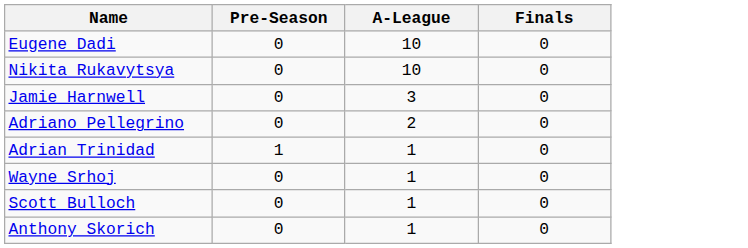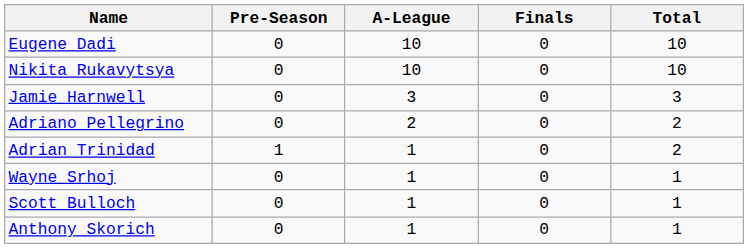 <table class="wikitable sortable" style="text-align: center;">
 <tr>
 <th width=160>Name</th>
 <th width=100>Pre-Season</th>
 <th width=100>A-League</th>
 <th width=100>Finals</th>
+<th width=100>Total</th>
 </tr>
 <tr>
 <td style="text-align:left;"> <a href='#'>Eugene Dadi</a></td>
 <td>0</td>
 <td>10</td>
 <td>0</td>
+<td>10</td>
 </tr>
 <tr>
 <td style="text-align:left;"> <a href='#'>Nikita Rukavytsya</a></td>
 <td>0</td>
 <td>10</td>
 <td>0</td>
+<td>10</td>
 </tr>
 <tr>
 <td style="text-align:left;"> <a href='#'>Jamie Harnwell</a></td>
 <td>0</td>
 <td>3</td>
 <td>0</td>
+<td>3</td>
 </tr>
 <tr>
 <td style="text-align:left;"> <a href='#'>Adriano Pellegrino</a></td>
 <td>0</td>
 <td>2</td>
 <td>0</td>
+<td>2</td>
 </tr>
 <tr>
 <td style="text-align:left;"> <a href='#'>Adrian Trinidad</a></td>
 <td>1</td>
 <td>1</td>
 <td>0</td>
+<td>2</td>
 </tr>
 <tr>
 <td style="text-align:left;"> <a href='#'>Wayne Srhoj</a></td>
 <td>0</td>
 <td>1</td>
 <td>0</td>
+<td>1</td>
 </tr>
 <tr>
 <td style="text-align:left;"> <a href='#'>Scott Bulloch</a></td>
 <td>0</td>
 <td>1</td>
 <td>0</td>
+<td>1</td>
 </tr>
 <tr>
 <td style="text-align:left;"> <a href='#'>Anthony Skorich</a></td>
 <td>0</td>
 <td>1</td>
 <td>0</td>
+<td>1</td>
 </tr>
 </table>
